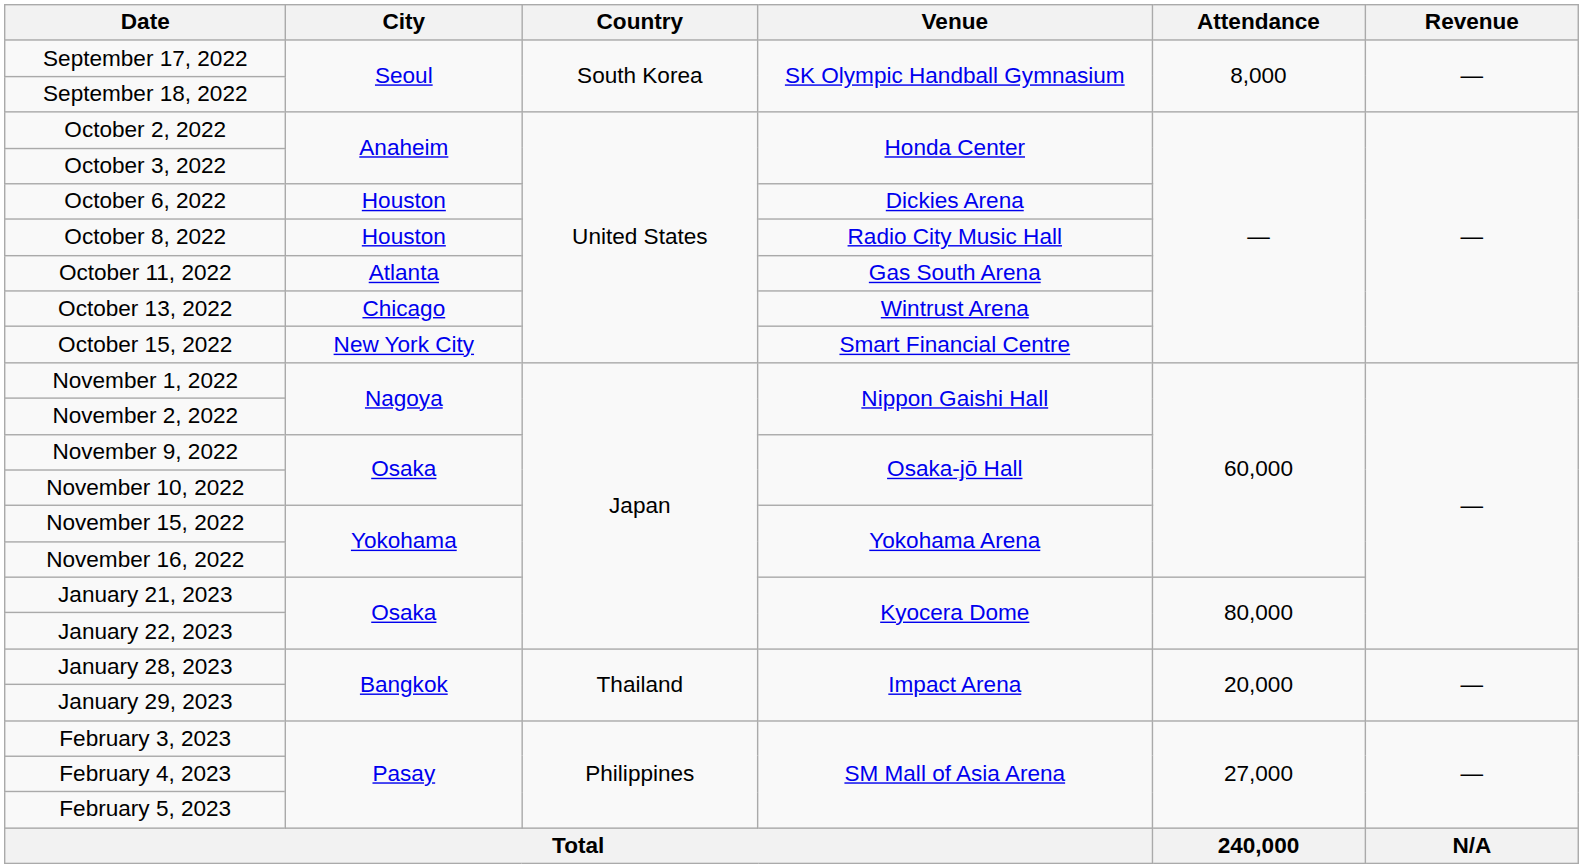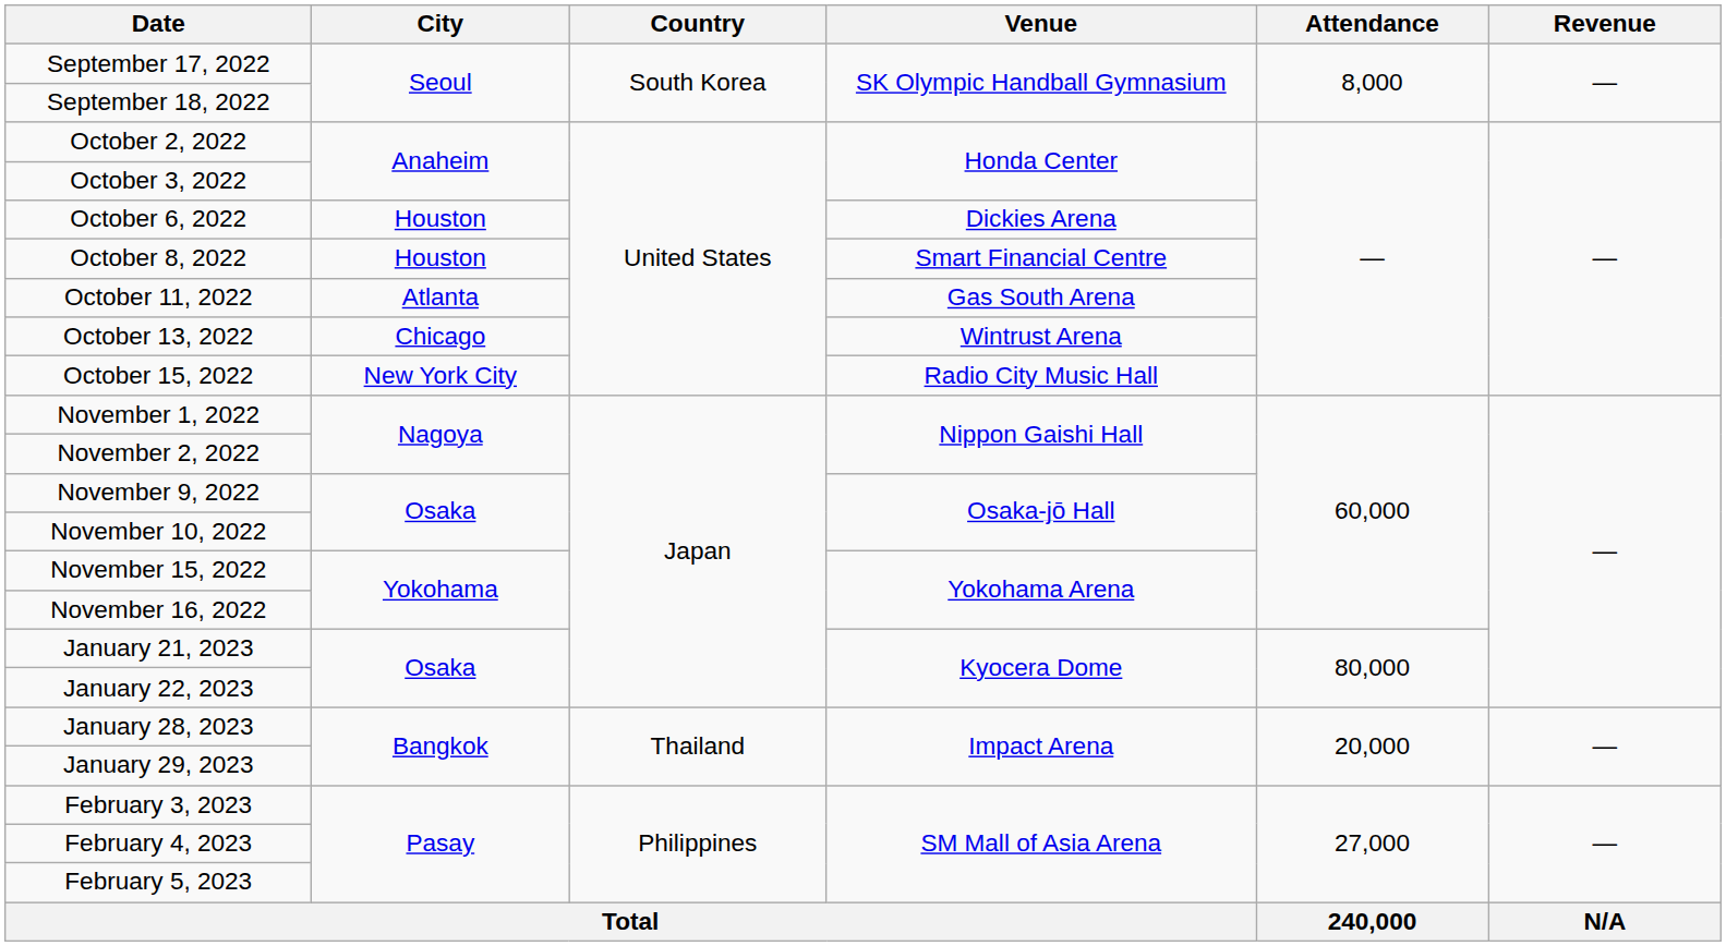 <table class="wikitable" style="text-align:center;">
 <tr>
 <th scope="col" style="width:12em;">Date</th>
 <th scope="col" style="width:10em;">City</th>
 <th scope="col" style="width:10em;">Country</th>
 <th scope="col" style="width:17em;">Venue</th>
 <th scope="col" style="width:9em;">Attendance</th>
 <th scope="col" style="width:9em;">Revenue</th>
 </tr>
 <tr>
 <td>September 17, 2022</td>
 <td rowspan="2"><a href='#'>Seoul</a></td>
 <td rowspan="2">South Korea</td>
 <td rowspan="2"><a href='#'>SK Olympic Handball Gymnasium</a></td>
 <td rowspan="2">8,000</td>
 <td rowspan="2">—</td>
 </tr>
 <tr>
 <td>September 18, 2022</td>
 </tr>
 <tr>
 <td>October 2, 2022</td>
 <td rowspan="2"><a href='#'>Anaheim</a></td>
 <td rowspan="7">United States</td>
 <td rowspan="2"><a href='#'>Honda Center</a></td>
 <td rowspan="7">—</td>
 <td rowspan="7">—</td>
 </tr>
 <tr>
 <td>October 3, 2022</td>
 </tr>
 <tr>
 <td>October 6, 2022</td>
 <td><a href='#'>Houston</a></td>
 <td><a href='#'>Dickies Arena</a></td>
 </tr>
 <tr>
 <td>October 8, 2022</td>
 <td><a href='#'>Houston</a></td>
-<td><a href='#'>Radio City Music Hall</a></td>
+<td><a href='#'>Smart Financial Centre</a></td>
 </tr>
 <tr>
 <td>October 11, 2022</td>
 <td><a href='#'>Atlanta</a></td>
 <td><a href='#'>Gas South Arena</a></td>
 </tr>
 <tr>
 <td>October 13, 2022</td>
 <td><a href='#'>Chicago</a></td>
 <td><a href='#'>Wintrust Arena</a></td>
 </tr>
 <tr>
 <td>October 15, 2022</td>
 <td><a href='#'>New York City</a></td>
-<td><a href='#'>Smart Financial Centre</a></td>
+<td><a href='#'>Radio City Music Hall</a></td>
 </tr>
 <tr>
 <td>November 1, 2022</td>
 <td rowspan="2"><a href='#'>Nagoya</a></td>
 <td rowspan="8">Japan</td>
 <td rowspan="2"><a href='#'>Nippon Gaishi Hall</a></td>
 <td rowspan="6">60,000</td>
 <td rowspan="8">—</td>
 </tr>
 <tr>
 <td>November 2, 2022</td>
 </tr>
 <tr>
 <td>November 9, 2022</td>
 <td rowspan="2"><a href='#'>Osaka</a></td>
 <td rowspan="2"><a href='#'>Osaka-jō Hall</a></td>
 </tr>
 <tr>
 <td>November 10, 2022</td>
 </tr>
 <tr>
 <td>November 15, 2022</td>
 <td rowspan="2"><a href='#'>Yokohama</a></td>
 <td rowspan="2"><a href='#'>Yokohama Arena</a></td>
 </tr>
 <tr>
 <td>November 16, 2022</td>
 </tr>
 <tr>
 <td>January 21, 2023</td>
 <td rowspan="2"><a href='#'>Osaka</a></td>
 <td rowspan="2"><a href='#'>Kyocera Dome</a></td>
 <td rowspan="2">80,000</td>
 </tr>
 <tr>
 <td>January 22, 2023</td>
 </tr>
 <tr>
 <td>January 28, 2023</td>
 <td rowspan="2"><a href='#'>Bangkok</a></td>
 <td rowspan="2">Thailand</td>
 <td rowspan="2"><a href='#'>Impact Arena</a></td>
 <td rowspan="2">20,000</td>
 <td rowspan="2">—</td>
 </tr>
 <tr>
 <td>January 29, 2023</td>
 </tr>
 <tr>
 <td>February 3, 2023</td>
 <td rowspan="3"><a href='#'>Pasay</a></td>
 <td rowspan="3">Philippines</td>
 <td rowspan="3"><a href='#'>SM Mall of Asia Arena</a></td>
 <td rowspan="3">27,000</td>
 <td rowspan="3">—</td>
 </tr>
 <tr>
 <td>February 4, 2023</td>
 </tr>
 <tr>
 <td>February 5, 2023</td>
 </tr>
 <tr>
 <th colspan="4">Total</th>
 <th>240,000</th>
 <th>N/A</th>
 </tr>
 </table>
